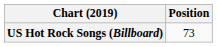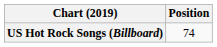 <table class="wikitable sortable plainrowheaders" style="text-align:center">
 <tr>
 <th scope="col">Chart (2019)</th>
 <th scope="col">Position</th>
 </tr>
 <tr>
 <th scope="row">US Hot Rock Songs (<em>Billboard</em>)</th>
-<td>73</td>
+<td>74</td>
 </tr>
 </table>
